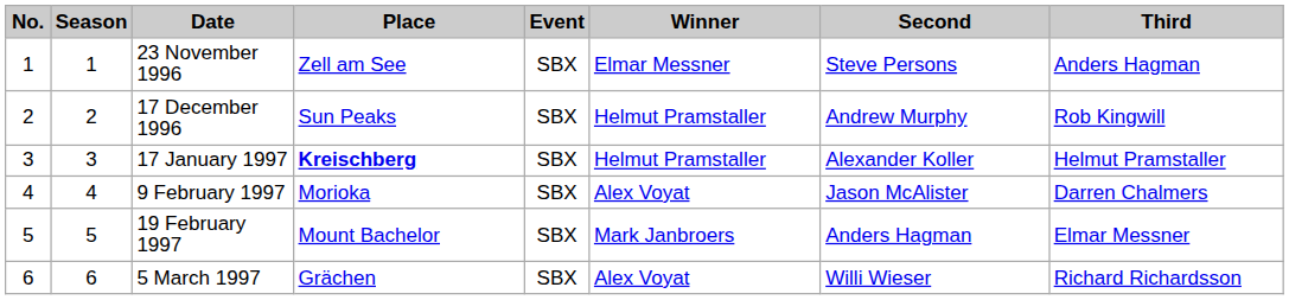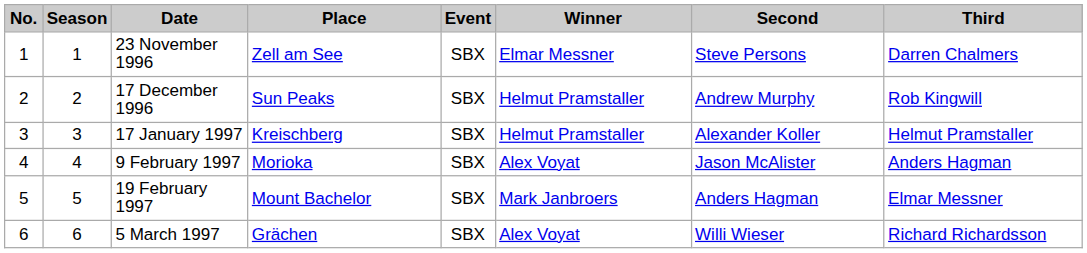 <table class="wikitable plainrowheaders" style="background:#fff; font-size:86%; border:grey solid 1px; border-collapse:collapse;">
 <tr style="background:#ccc; text-align:center;">
 <th scope="col" style="background:#ccc; width:25px;">No.</th>
 <th scope="col" style="background:#ccc; width:30px;">Season</th>
 <th scope="col" style="background:#ccc; width:120px;">Date</th>
 <th scope="col" style="background:#ccc; width:180px;">Place</th>
 <th scope="col" style="background:#ccc; width:15px;">Event</th>
 <th scope="col" style="background:#ccc; width:185px;">Winner</th>
 <th scope="col" style="background:#ccc; width:185px;">Second</th>
 <th scope="col" style="background:#ccc; width:185px;">Third</th>
 </tr>
 <tr>
 <td align=center>1</td>
 <td align=center>1</td>
 <td>23 November 1996</td>
 <td> <a href='#'>Zell am See</a></td>
 <td align=center>SBX</td>
 <td> <a href='#'>Elmar Messner</a></td>
 <td> <a href='#'>Steve Persons</a></td>
-<td> <a href='#'>Anders Hagman</a></td>
+<td> <a href='#'>Darren Chalmers</a></td>
 </tr>
 <tr>
 <td align=center>2</td>
 <td align=center>2</td>
 <td>17 December 1996</td>
 <td> <a href='#'>Sun Peaks</a></td>
 <td align=center>SBX</td>
 <td> <a href='#'>Helmut Pramstaller</a></td>
 <td> <a href='#'>Andrew Murphy</a></td>
 <td> <a href='#'>Rob Kingwill</a></td>
 </tr>
 <tr>
 <td align=center>3</td>
 <td align=center>3</td>
 <td>17 January 1997</td>
-<td><strong> <a href='#'>Kreischberg</a></strong></td>
+<td> <a href='#'>Kreischberg</a></td>
 <td align=center>SBX</td>
 <td> <a href='#'>Helmut Pramstaller</a></td>
 <td> <a href='#'>Alexander Koller</a></td>
 <td> <a href='#'>Helmut Pramstaller</a></td>
 </tr>
 <tr>
 <td align=center>4</td>
 <td align=center>4</td>
 <td>9 February 1997</td>
 <td> <a href='#'>Morioka</a></td>
 <td align=center>SBX</td>
 <td> <a href='#'>Alex Voyat</a></td>
 <td> <a href='#'>Jason McAlister</a></td>
-<td> <a href='#'>Darren Chalmers</a></td>
+<td> <a href='#'>Anders Hagman</a></td>
 </tr>
 <tr>
 <td align=center>5</td>
 <td align=center>5</td>
 <td>19 February 1997</td>
 <td> <a href='#'>Mount Bachelor</a></td>
 <td align=center>SBX</td>
 <td> <a href='#'>Mark Janbroers</a></td>
 <td> <a href='#'>Anders Hagman</a></td>
 <td> <a href='#'>Elmar Messner</a></td>
 </tr>
 <tr>
 <td align=center>6</td>
 <td align=center>6</td>
 <td>5 March 1997</td>
 <td> <a href='#'>Grächen</a></td>
 <td align=center>SBX</td>
 <td> <a href='#'>Alex Voyat</a></td>
 <td> <a href='#'>Willi Wieser</a></td>
 <td> <a href='#'>Richard Richardsson</a></td>
 </tr>
 </table>
